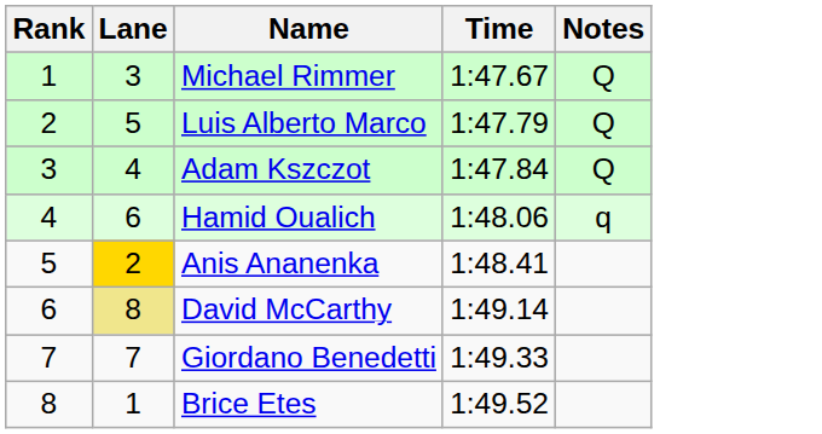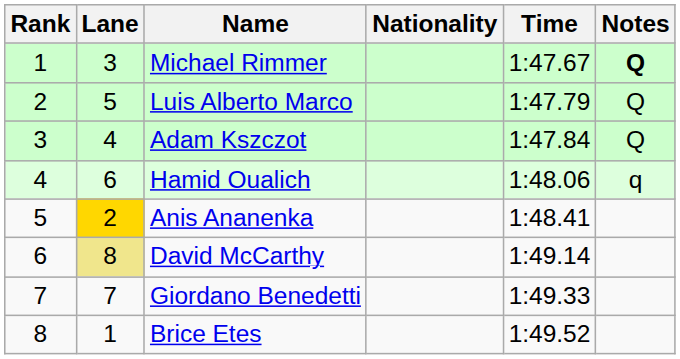 <table class="wikitable sortable" style="text-align:center">
 <tr>
 <th>Rank</th>
 <th>Lane</th>
 <th>Name</th>
+<th>Nationality</th>
 <th>Time</th>
 <th>Notes</th>
 </tr>
 <tr bgcolor=ccffcc>
 <td>1</td>
 <td>3</td>
 <td align="left"><a href='#'>Michael Rimmer</a></td>
+<td align=left></td>
 <td>1:47.67</td>
-<td>Q</td>
+<td><strong>Q</strong></td>
 </tr>
 <tr bgcolor=ccffcc>
 <td>2</td>
 <td>5</td>
 <td align="left"><a href='#'>Luis Alberto Marco</a></td>
+<td align=left></td>
 <td>1:47.79</td>
 <td>Q</td>
 </tr>
 <tr bgcolor=ccffcc>
 <td>3</td>
 <td>4</td>
 <td align="left"><a href='#'>Adam Kszczot</a></td>
+<td align=left></td>
 <td>1:47.84</td>
 <td>Q</td>
 </tr>
 <tr bgcolor=ddffdd>
 <td>4</td>
 <td>6</td>
 <td align="left"><a href='#'>Hamid Oualich</a></td>
+<td align=left></td>
 <td>1:48.06</td>
 <td>q</td>
 </tr>
 <tr>
 <td>5</td>
 <td style="background: gold;">2</td>
 <td align="left"><a href='#'>Anis Ananenka</a></td>
+<td align=left></td>
 <td>1:48.41</td>
 <td></td>
 </tr>
 <tr>
 <td>6</td>
 <td style="background: khaki;">8</td>
 <td align="left"><a href='#'>David McCarthy</a></td>
+<td align=left></td>
 <td>1:49.14</td>
 <td></td>
 </tr>
 <tr>
 <td>7</td>
 <td>7</td>
 <td align="left"><a href='#'>Giordano Benedetti</a></td>
+<td align=left></td>
 <td>1:49.33</td>
 <td></td>
 </tr>
 <tr>
 <td>8</td>
 <td>1</td>
 <td align="left"><a href='#'>Brice Etes</a></td>
+<td align=left></td>
 <td>1:49.52</td>
 <td></td>
 </tr>
 </table>
